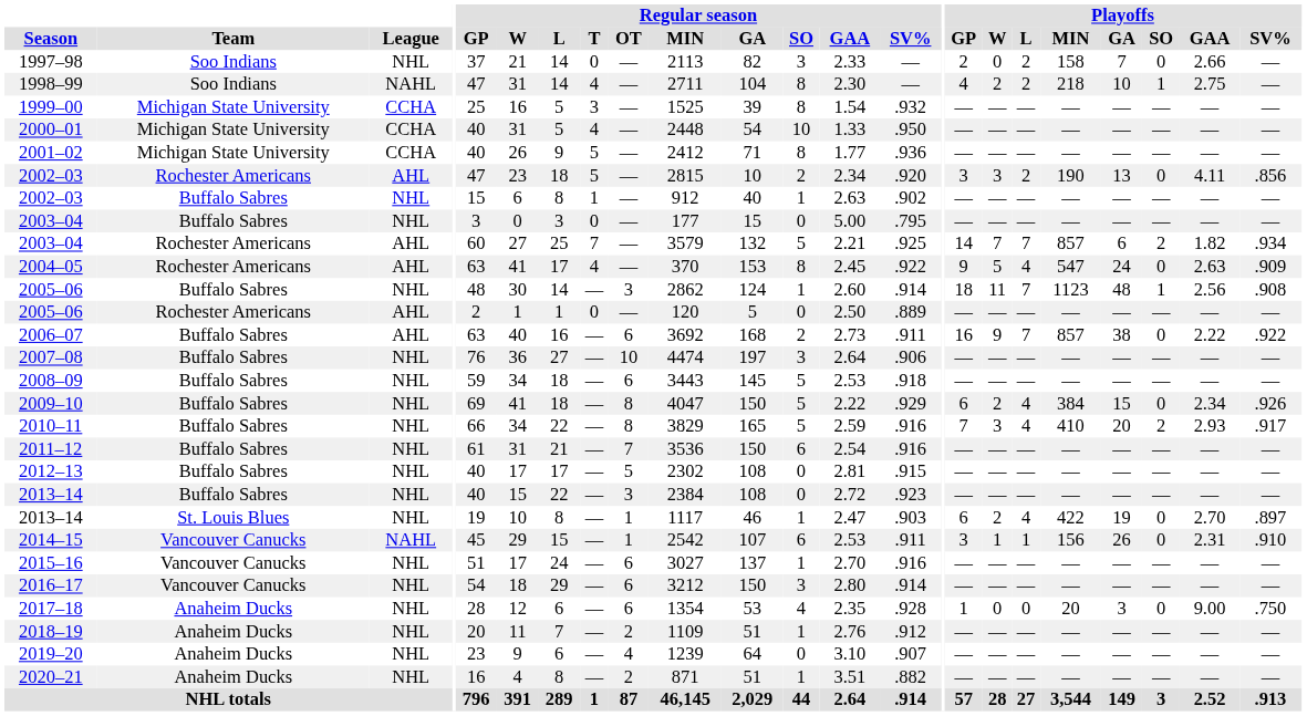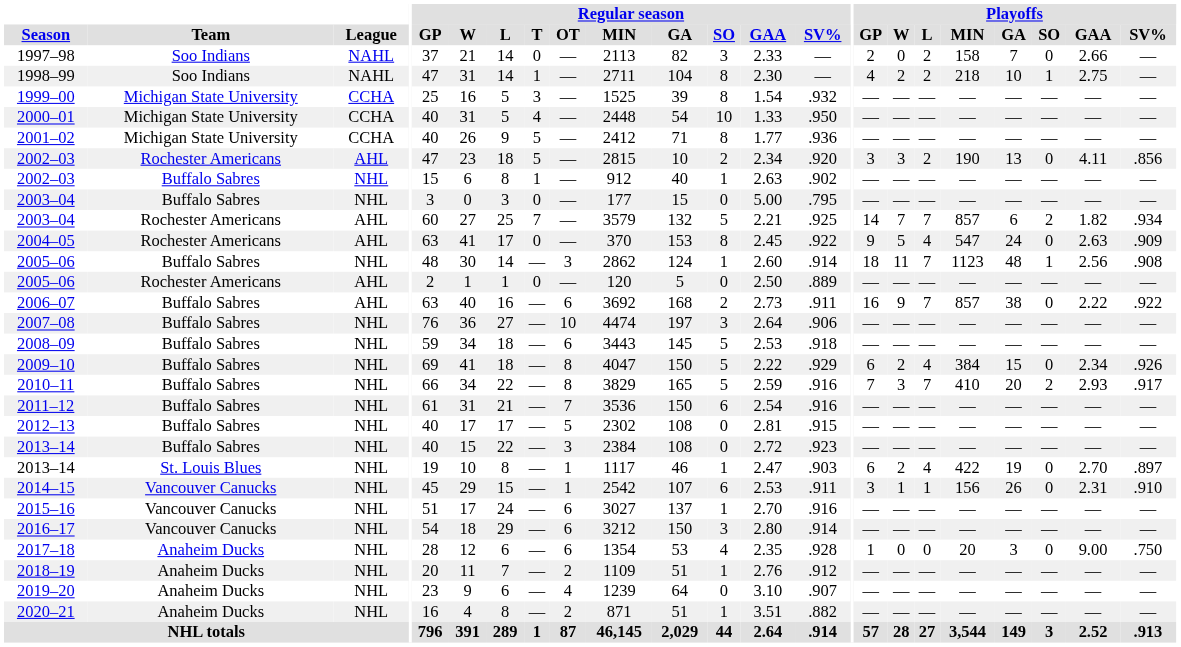 <table border="0" cellpadding="1" cellspacing="0" style="text-align:center; width:90%">
 <tr ALIGN="center" bgcolor="#e0e0e0">
 <th align="center" colspan="3" bgcolor="#ffffff"></th>
 <th align="center" rowspan="99" bgcolor="#ffffff"></th>
 <th align="center" colspan="10" bgcolor="#e0e0e0"><a href='#'>Regular season</a></th>
 <th align="center" rowspan="99" bgcolor="#ffffff"></th>
 <th align="center" colspan="8" bgcolor="#e0e0e0"><a href='#'>Playoffs</a></th>
 </tr>
 <tr ALIGN="center" bgcolor="#e0e0e0">
 <th><a href='#'>Season</a></th>
 <th>Team</th>
 <th>League</th>
 <th>GP</th>
 <th>W</th>
 <th>L</th>
 <th>T</th>
 <th>OT</th>
 <th>MIN</th>
 <th>GA</th>
 <th><a href='#'>SO</a></th>
 <th><a href='#'>GAA</a></th>
 <th><a href='#'>SV%</a></th>
 <th>GP</th>
 <th>W</th>
 <th>L</th>
 <th>MIN</th>
 <th>GA</th>
 <th>SO</th>
 <th>GAA</th>
 <th>SV%</th>
 </tr>
 <tr ALIGN="center">
 <td>1997–98</td>
 <td><a href='#'>Soo Indians</a></td>
-<td>NHL</td>
+<td><a href='#'>NAHL</a></td>
 <td>37</td>
 <td>21</td>
 <td>14</td>
 <td>0</td>
 <td>—</td>
 <td>2113</td>
 <td>82</td>
 <td>3</td>
 <td>2.33</td>
 <td>—</td>
 <td>2</td>
 <td>0</td>
 <td>2</td>
 <td>158</td>
 <td>7</td>
 <td>0</td>
 <td>2.66</td>
 <td>—</td>
 </tr>
 <tr ALIGN="center" bgcolor="#f0f0f0">
 <td>1998–99</td>
 <td>Soo Indians</td>
 <td>NAHL</td>
 <td>47</td>
 <td>31</td>
 <td>14</td>
-<td>4</td>
+<td>1</td>
 <td>—</td>
 <td>2711</td>
 <td>104</td>
 <td>8</td>
 <td>2.30</td>
 <td>—</td>
 <td>4</td>
 <td>2</td>
 <td>2</td>
 <td>218</td>
 <td>10</td>
 <td>1</td>
 <td>2.75</td>
 <td>—</td>
 </tr>
 <tr ALIGN="center">
 <td><a href='#'>1999–00</a></td>
 <td><a href='#'>Michigan State University</a></td>
 <td><a href='#'>CCHA</a></td>
 <td>25</td>
 <td>16</td>
 <td>5</td>
 <td>3</td>
 <td>—</td>
 <td>1525</td>
 <td>39</td>
 <td>8</td>
 <td>1.54</td>
 <td>.932</td>
 <td>—</td>
 <td>—</td>
 <td>—</td>
 <td>—</td>
 <td>—</td>
 <td>—</td>
 <td>—</td>
 <td>—</td>
 </tr>
 <tr ALIGN="center" bgcolor="#f0f0f0">
 <td><a href='#'>2000–01</a></td>
 <td>Michigan State University</td>
 <td>CCHA</td>
 <td>40</td>
 <td>31</td>
 <td>5</td>
 <td>4</td>
 <td>—</td>
 <td>2448</td>
 <td>54</td>
 <td>10</td>
 <td>1.33</td>
 <td>.950</td>
 <td>—</td>
 <td>—</td>
 <td>—</td>
 <td>—</td>
 <td>—</td>
 <td>—</td>
 <td>—</td>
 <td>—</td>
 </tr>
 <tr ALIGN="center">
 <td><a href='#'>2001–02</a></td>
 <td>Michigan State University</td>
 <td>CCHA</td>
 <td>40</td>
 <td>26</td>
 <td>9</td>
 <td>5</td>
 <td>—</td>
 <td>2412</td>
 <td>71</td>
 <td>8</td>
 <td>1.77</td>
 <td>.936</td>
 <td>—</td>
 <td>—</td>
 <td>—</td>
 <td>—</td>
 <td>—</td>
 <td>—</td>
 <td>—</td>
 <td>—</td>
 </tr>
 <tr ALIGN="center" bgcolor="#f0f0f0">
 <td><a href='#'>2002–03</a></td>
 <td><a href='#'>Rochester Americans</a></td>
 <td><a href='#'>AHL</a></td>
 <td>47</td>
 <td>23</td>
 <td>18</td>
 <td>5</td>
 <td>—</td>
 <td>2815</td>
 <td>10</td>
 <td>2</td>
 <td>2.34</td>
 <td>.920</td>
 <td>3</td>
 <td>3</td>
 <td>2</td>
 <td>190</td>
 <td>13</td>
 <td>0</td>
 <td>4.11</td>
 <td>.856</td>
 </tr>
 <tr ALIGN="center">
 <td><a href='#'>2002–03</a></td>
 <td><a href='#'>Buffalo Sabres</a></td>
 <td><a href='#'>NHL</a></td>
 <td>15</td>
 <td>6</td>
 <td>8</td>
 <td>1</td>
 <td>—</td>
 <td>912</td>
 <td>40</td>
 <td>1</td>
 <td>2.63</td>
 <td>.902</td>
 <td>—</td>
 <td>—</td>
 <td>—</td>
 <td>—</td>
 <td>—</td>
 <td>—</td>
 <td>—</td>
 <td>—</td>
 </tr>
 <tr ALIGN="center" bgcolor="#f0f0f0">
 <td><a href='#'>2003–04</a></td>
 <td>Buffalo Sabres</td>
 <td>NHL</td>
 <td>3</td>
 <td>0</td>
 <td>3</td>
 <td>0</td>
 <td>—</td>
 <td>177</td>
 <td>15</td>
 <td>0</td>
 <td>5.00</td>
 <td>.795</td>
 <td>—</td>
 <td>—</td>
 <td>—</td>
 <td>—</td>
 <td>—</td>
 <td>—</td>
 <td>—</td>
 <td>—</td>
 </tr>
 <tr ALIGN="center">
 <td><a href='#'>2003–04</a></td>
 <td>Rochester Americans</td>
 <td>AHL</td>
 <td>60</td>
 <td>27</td>
 <td>25</td>
 <td>7</td>
 <td>—</td>
 <td>3579</td>
 <td>132</td>
 <td>5</td>
 <td>2.21</td>
 <td>.925</td>
 <td>14</td>
 <td>7</td>
 <td>7</td>
 <td>857</td>
 <td>6</td>
 <td>2</td>
 <td>1.82</td>
 <td>.934</td>
 </tr>
 <tr ALIGN="center" bgcolor="#f0f0f0">
 <td><a href='#'>2004–05</a></td>
 <td>Rochester Americans</td>
 <td>AHL</td>
 <td>63</td>
 <td>41</td>
 <td>17</td>
-<td>4</td>
+<td>0</td>
 <td>—</td>
 <td>370</td>
 <td>153</td>
 <td>8</td>
 <td>2.45</td>
 <td>.922</td>
 <td>9</td>
 <td>5</td>
 <td>4</td>
 <td>547</td>
 <td>24</td>
 <td>0</td>
 <td>2.63</td>
 <td>.909</td>
 </tr>
 <tr ALIGN="center">
 <td><a href='#'>2005–06</a></td>
 <td>Buffalo Sabres</td>
 <td>NHL</td>
 <td>48</td>
 <td>30</td>
 <td>14</td>
 <td>—</td>
 <td>3</td>
 <td>2862</td>
 <td>124</td>
 <td>1</td>
 <td>2.60</td>
 <td>.914</td>
 <td>18</td>
 <td>11</td>
 <td>7</td>
 <td>1123</td>
 <td>48</td>
 <td>1</td>
 <td>2.56</td>
 <td>.908</td>
 </tr>
 <tr ALIGN="center" bgcolor="#f0f0f0">
 <td><a href='#'>2005–06</a></td>
 <td>Rochester Americans</td>
 <td>AHL</td>
 <td>2</td>
 <td>1</td>
 <td>1</td>
 <td>0</td>
 <td>—</td>
 <td>120</td>
 <td>5</td>
 <td>0</td>
 <td>2.50</td>
 <td>.889</td>
 <td>—</td>
 <td>—</td>
 <td>—</td>
 <td>—</td>
 <td>—</td>
 <td>—</td>
 <td>—</td>
 <td>—</td>
 </tr>
 <tr ALIGN="center">
 <td><a href='#'>2006–07</a></td>
 <td>Buffalo Sabres</td>
 <td>AHL</td>
 <td>63</td>
 <td>40</td>
 <td>16</td>
 <td>—</td>
 <td>6</td>
 <td>3692</td>
 <td>168</td>
 <td>2</td>
 <td>2.73</td>
 <td>.911</td>
 <td>16</td>
 <td>9</td>
 <td>7</td>
 <td>857</td>
 <td>38</td>
 <td>0</td>
 <td>2.22</td>
 <td>.922</td>
 </tr>
 <tr ALIGN="center" bgcolor="#f0f0f0">
 <td><a href='#'>2007–08</a></td>
 <td>Buffalo Sabres</td>
 <td>NHL</td>
 <td>76</td>
 <td>36</td>
 <td>27</td>
 <td>—</td>
 <td>10</td>
 <td>4474</td>
 <td>197</td>
 <td>3</td>
 <td>2.64</td>
 <td>.906</td>
 <td>—</td>
 <td>—</td>
 <td>—</td>
 <td>—</td>
 <td>—</td>
 <td>—</td>
 <td>—</td>
 <td>—</td>
 </tr>
 <tr ALIGN="center">
 <td><a href='#'>2008–09</a></td>
 <td>Buffalo Sabres</td>
 <td>NHL</td>
 <td>59</td>
 <td>34</td>
 <td>18</td>
 <td>—</td>
 <td>6</td>
 <td>3443</td>
 <td>145</td>
 <td>5</td>
 <td>2.53</td>
 <td>.918</td>
 <td>—</td>
 <td>—</td>
 <td>—</td>
 <td>—</td>
 <td>—</td>
 <td>—</td>
 <td>—</td>
 <td>—</td>
 </tr>
 <tr ALIGN="center" bgcolor="#f0f0f0">
 <td><a href='#'>2009–10</a></td>
 <td>Buffalo Sabres</td>
 <td>NHL</td>
 <td>69</td>
 <td>41</td>
 <td>18</td>
 <td>—</td>
 <td>8</td>
 <td>4047</td>
 <td>150</td>
 <td>5</td>
 <td>2.22</td>
 <td>.929</td>
 <td>6</td>
 <td>2</td>
 <td>4</td>
 <td>384</td>
 <td>15</td>
 <td>0</td>
 <td>2.34</td>
 <td>.926</td>
 </tr>
 <tr ALIGN="center">
 <td><a href='#'>2010–11</a></td>
 <td>Buffalo Sabres</td>
 <td>NHL</td>
 <td>66</td>
 <td>34</td>
 <td>22</td>
 <td>—</td>
 <td>8</td>
 <td>3829</td>
 <td>165</td>
 <td>5</td>
 <td>2.59</td>
 <td>.916</td>
 <td>7</td>
 <td>3</td>
-<td>4</td>
+<td>7</td>
 <td>410</td>
 <td>20</td>
 <td>2</td>
 <td>2.93</td>
 <td>.917</td>
 </tr>
 <tr ALIGN="center" bgcolor="#f0f0f0">
 <td><a href='#'>2011–12</a></td>
 <td>Buffalo Sabres</td>
 <td>NHL</td>
 <td>61</td>
 <td>31</td>
 <td>21</td>
 <td>—</td>
 <td>7</td>
 <td>3536</td>
 <td>150</td>
 <td>6</td>
 <td>2.54</td>
 <td>.916</td>
 <td>—</td>
 <td>—</td>
 <td>—</td>
 <td>—</td>
 <td>—</td>
 <td>—</td>
 <td>—</td>
 <td>—</td>
 </tr>
 <tr ALIGN="center">
 <td><a href='#'>2012–13</a></td>
 <td>Buffalo Sabres</td>
 <td>NHL</td>
 <td>40</td>
 <td>17</td>
 <td>17</td>
 <td>—</td>
 <td>5</td>
 <td>2302</td>
 <td>108</td>
 <td>0</td>
 <td>2.81</td>
 <td>.915</td>
 <td>—</td>
 <td>—</td>
 <td>—</td>
 <td>—</td>
 <td>—</td>
 <td>—</td>
 <td>—</td>
 <td>—</td>
 </tr>
 <tr ALIGN="center" bgcolor="#f0f0f0">
 <td><a href='#'>2013–14</a></td>
 <td>Buffalo Sabres</td>
 <td>NHL</td>
 <td>40</td>
 <td>15</td>
 <td>22</td>
 <td>—</td>
 <td>3</td>
 <td>2384</td>
 <td>108</td>
 <td>0</td>
 <td>2.72</td>
 <td>.923</td>
 <td>—</td>
 <td>—</td>
 <td>—</td>
 <td>—</td>
 <td>—</td>
 <td>—</td>
 <td>—</td>
 <td>—</td>
 </tr>
 <tr ALIGN="center">
 <td>2013–14</td>
 <td><a href='#'>St. Louis Blues</a></td>
 <td>NHL</td>
 <td>19</td>
 <td>10</td>
 <td>8</td>
 <td>—</td>
 <td>1</td>
 <td>1117</td>
 <td>46</td>
 <td>1</td>
 <td>2.47</td>
 <td>.903</td>
 <td>6</td>
 <td>2</td>
 <td>4</td>
 <td>422</td>
 <td>19</td>
 <td>0</td>
 <td>2.70</td>
 <td>.897</td>
 </tr>
 <tr ALIGN="center" bgcolor="#f0f0f0">
 <td><a href='#'>2014–15</a></td>
 <td><a href='#'>Vancouver Canucks</a></td>
-<td><a href='#'>NAHL</a></td>
+<td>NHL</td>
 <td>45</td>
 <td>29</td>
 <td>15</td>
 <td>—</td>
 <td>1</td>
 <td>2542</td>
 <td>107</td>
 <td>6</td>
 <td>2.53</td>
 <td>.911</td>
 <td>3</td>
 <td>1</td>
 <td>1</td>
 <td>156</td>
 <td>26</td>
 <td>0</td>
 <td>2.31</td>
 <td>.910</td>
 </tr>
 <tr ALIGN="center">
 <td><a href='#'>2015–16</a></td>
 <td>Vancouver Canucks</td>
 <td>NHL</td>
 <td>51</td>
 <td>17</td>
 <td>24</td>
 <td>—</td>
 <td>6</td>
 <td>3027</td>
 <td>137</td>
 <td>1</td>
 <td>2.70</td>
 <td>.916</td>
 <td>—</td>
 <td>—</td>
 <td>—</td>
 <td>—</td>
 <td>—</td>
 <td>—</td>
 <td>—</td>
 <td>—</td>
 </tr>
 <tr ALIGN="center" bgcolor="#f0f0f0">
 <td><a href='#'>2016–17</a></td>
 <td>Vancouver Canucks</td>
 <td>NHL</td>
 <td>54</td>
 <td>18</td>
 <td>29</td>
 <td>—</td>
 <td>6</td>
 <td>3212</td>
 <td>150</td>
 <td>3</td>
 <td>2.80</td>
 <td>.914</td>
 <td>—</td>
 <td>—</td>
 <td>—</td>
 <td>—</td>
 <td>—</td>
 <td>—</td>
 <td>—</td>
 <td>—</td>
 </tr>
 <tr ALIGN="center">
 <td><a href='#'>2017–18</a></td>
 <td><a href='#'>Anaheim Ducks</a></td>
 <td>NHL</td>
 <td>28</td>
 <td>12</td>
 <td>6</td>
 <td>—</td>
 <td>6</td>
 <td>1354</td>
 <td>53</td>
 <td>4</td>
 <td>2.35</td>
 <td>.928</td>
 <td>1</td>
 <td>0</td>
 <td>0</td>
 <td>20</td>
 <td>3</td>
 <td>0</td>
 <td>9.00</td>
 <td>.750</td>
 </tr>
 <tr ALIGN="center" bgcolor="#f0f0f0">
 <td><a href='#'>2018–19</a></td>
 <td>Anaheim Ducks</td>
 <td>NHL</td>
 <td>20</td>
 <td>11</td>
 <td>7</td>
 <td>—</td>
 <td>2</td>
 <td>1109</td>
 <td>51</td>
 <td>1</td>
 <td>2.76</td>
 <td>.912</td>
 <td>—</td>
 <td>—</td>
 <td>—</td>
 <td>—</td>
 <td>—</td>
 <td>—</td>
 <td>—</td>
 <td>—</td>
 </tr>
 <tr ALIGN="center">
 <td><a href='#'>2019–20</a></td>
 <td>Anaheim Ducks</td>
 <td>NHL</td>
 <td>23</td>
 <td>9</td>
 <td>6</td>
 <td>—</td>
 <td>4</td>
 <td>1239</td>
 <td>64</td>
 <td>0</td>
 <td>3.10</td>
 <td>.907</td>
 <td>—</td>
 <td>—</td>
 <td>—</td>
 <td>—</td>
 <td>—</td>
 <td>—</td>
 <td>—</td>
 <td>—</td>
 </tr>
 <tr ALIGN="center" bgcolor="#f0f0f0">
 <td><a href='#'>2020–21</a></td>
 <td>Anaheim Ducks</td>
 <td>NHL</td>
 <td>16</td>
 <td>4</td>
 <td>8</td>
 <td>—</td>
 <td>2</td>
 <td>871</td>
 <td>51</td>
 <td>1</td>
 <td>3.51</td>
 <td>.882</td>
 <td>—</td>
 <td>—</td>
 <td>—</td>
 <td>—</td>
 <td>—</td>
 <td>—</td>
 <td>—</td>
 <td>—</td>
 </tr>
 <tr ALIGN="center" bgcolor="#e0e0e0">
 <th colspan="3" align="center">NHL totals</th>
 <th>796</th>
 <th>391</th>
 <th>289</th>
 <th>1</th>
 <th>87</th>
 <th>46,145</th>
 <th>2,029</th>
 <th>44</th>
 <th>2.64</th>
 <th>.914</th>
 <th>57</th>
 <th>28</th>
 <th>27</th>
 <th>3,544</th>
 <th>149</th>
 <th>3</th>
 <th>2.52</th>
 <th>.913</th>
 </tr>
 </table>
